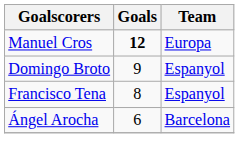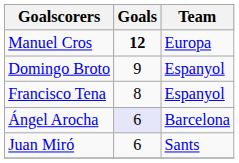 <table class="wikitable sortable" class="wikitable">
 <tr style="background:#ccc; text-align:center;">
 <th>Goalscorers</th>
 <th>Goals</th>
 <th>Team</th>
 </tr>
 <tr>
 <td> <a href='#'>Manuel Cros</a></td>
 <td style="text-align:center;"><strong>12</strong></td>
 <td><a href='#'>Europa</a></td>
 </tr>
 <tr>
 <td> <a href='#'>Domingo Broto</a></td>
 <td style="text-align:center;">9</td>
 <td><a href='#'>Espanyol</a></td>
 </tr>
 <tr>
 <td> <a href='#'>Francisco Tena</a></td>
 <td style="text-align:center;">8</td>
 <td><a href='#'>Espanyol</a></td>
 </tr>
 <tr>
 <td> <a href='#'>Ángel Arocha</a></td>
+<td style="background: lavender; text-align:center;">6</td>
+<td><a href='#'>Barcelona</a></td>
+</tr>
+<tr>
+<td> <a href='#'>Juan Miró</a></td>
 <td style="text-align:center;">6</td>
-<td><a href='#'>Barcelona</a></td>
+<td><a href='#'>Sants</a></td>
 </tr>
 <tr>
 </tr>
 </table>
